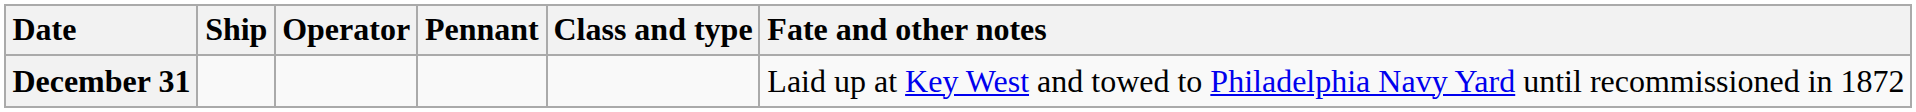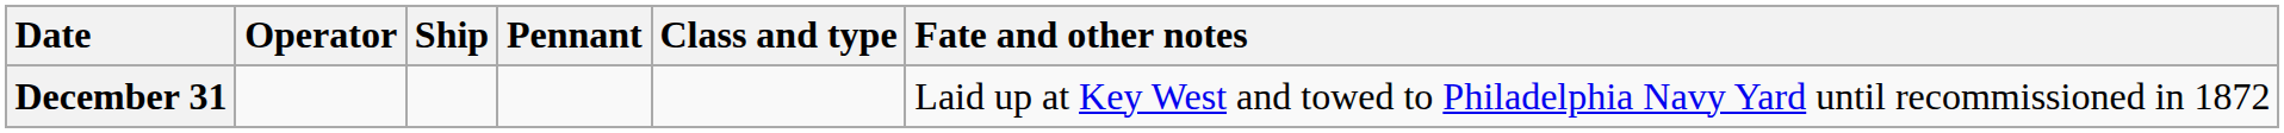 <table class="wikitable nowraplinks">
 <tr>
 <th style="text-align: left;">Date</th>
+<th style="text-align: left;">Operator</th>
 <th style="text-align: left;">Ship</th>
-<th style="text-align: left;">Operator</th>
 <th style="text-align: left;">Pennant</th>
 <th style="text-align: left;">Class and type</th>
 <th style="text-align: left;">Fate and other notes</th>
 </tr>
 <tr ---->
 <th>December 31</th>
+<td></td>
 <td><strong></strong></td>
-<td></td>
 <td></td>
 <td></td>
 <td>Laid up at <a href='#'>Key West</a> and towed to <a href='#'>Philadelphia Navy Yard</a> until recommissioned in 1872 </td>
 </tr>
 </table>
